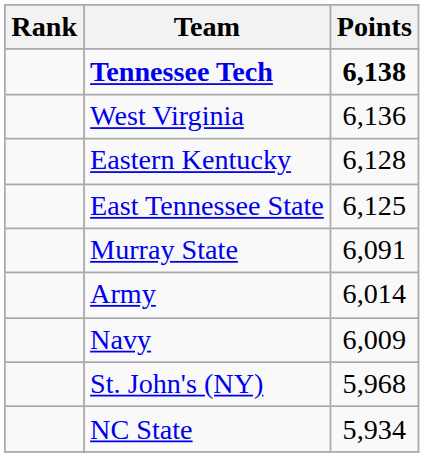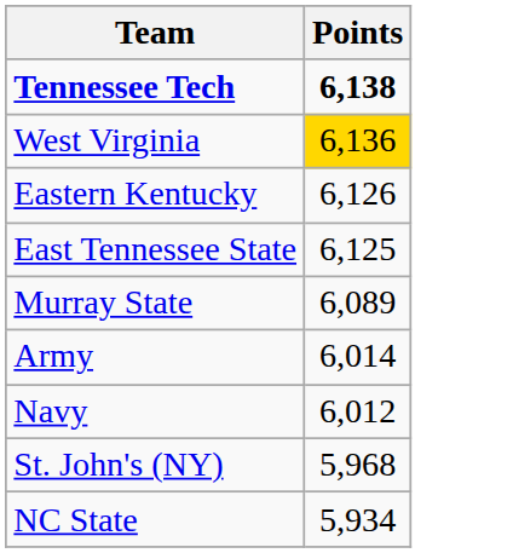 <table class="wikitable sortable" style="text-align:center">
 <tr>
-<th>Rank</th>
 <th>Team</th>
 <th>Points</th>
 </tr>
 <tr>
-<td></td>
 <td align=left><strong><a href='#'>Tennessee Tech</a></strong></td>
 <td><strong>6,138</strong></td>
 </tr>
 <tr>
-<td></td>
 <td align=left><a href='#'>West Virginia</a></td>
-<td>6,136</td>
+<td style="background: gold;">6,136</td>
 </tr>
 <tr>
-<td></td>
 <td align=left><a href='#'>Eastern Kentucky</a></td>
-<td>6,128</td>
+<td>6,126</td>
 </tr>
 <tr>
-<td></td>
 <td align=left><a href='#'>East Tennessee State</a></td>
 <td>6,125</td>
 </tr>
 <tr>
-<td></td>
 <td align=left><a href='#'>Murray State</a></td>
-<td>6,091</td>
+<td>6,089</td>
 </tr>
 <tr>
-<td></td>
 <td align=left><a href='#'>Army</a></td>
 <td>6,014</td>
 </tr>
 <tr>
-<td></td>
 <td align=left><a href='#'>Navy</a></td>
-<td>6,009</td>
+<td>6,012</td>
 </tr>
 <tr>
-<td></td>
 <td align=left><a href='#'>St. John's (NY)</a></td>
 <td>5,968</td>
 </tr>
 <tr>
-<td></td>
 <td align=left><a href='#'>NC State</a></td>
 <td>5,934</td>
 </tr>
 </table>
